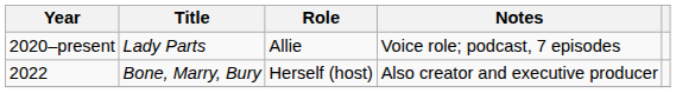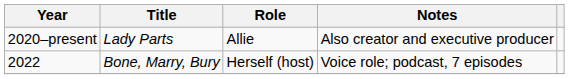 <table class="wikitable sortable">
 <tr>
 <th>Year</th>
 <th>Title</th>
 <th>Role</th>
 <th>Notes</th>
 <th></th>
 </tr>
 <tr>
 <td>2020–present</td>
 <td><em>Lady Parts</em></td>
 <td>Allie</td>
-<td>Voice role; podcast, 7 episodes</td>
+<td>Also creator and executive producer</td>
 <td></td>
 </tr>
 <tr>
 <td>2022</td>
 <td><em>Bone, Marry, Bury</em></td>
 <td>Herself (host)</td>
-<td>Also creator and executive producer</td>
+<td>Voice role; podcast, 7 episodes</td>
 <td></td>
 </tr>
 <tr>
 </tr>
 </table>
